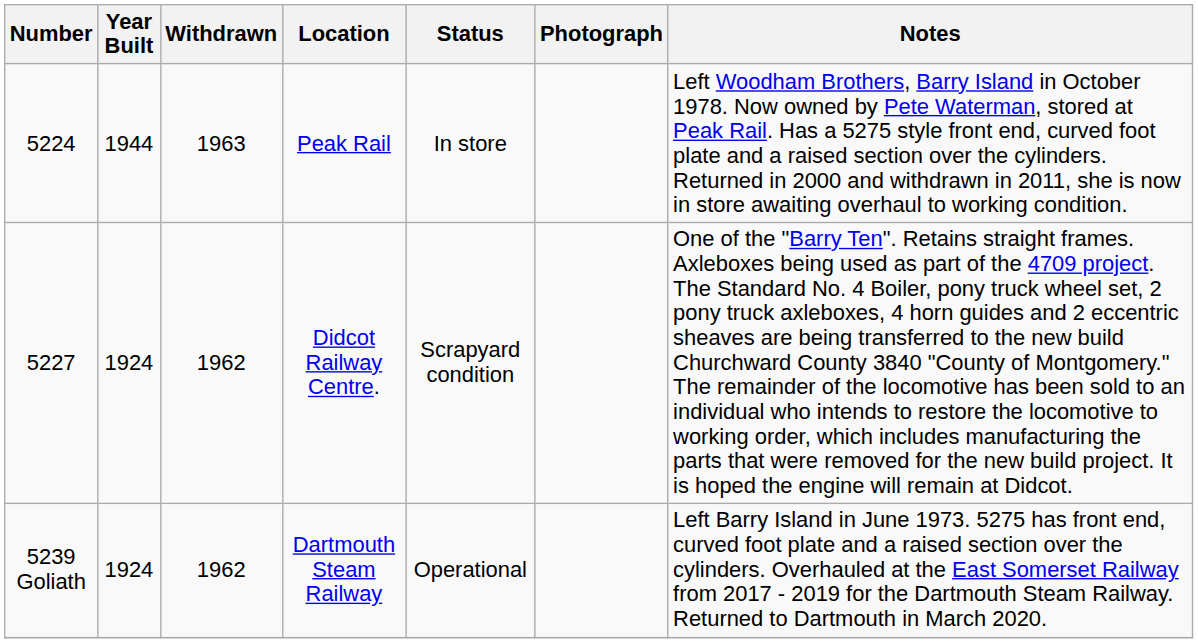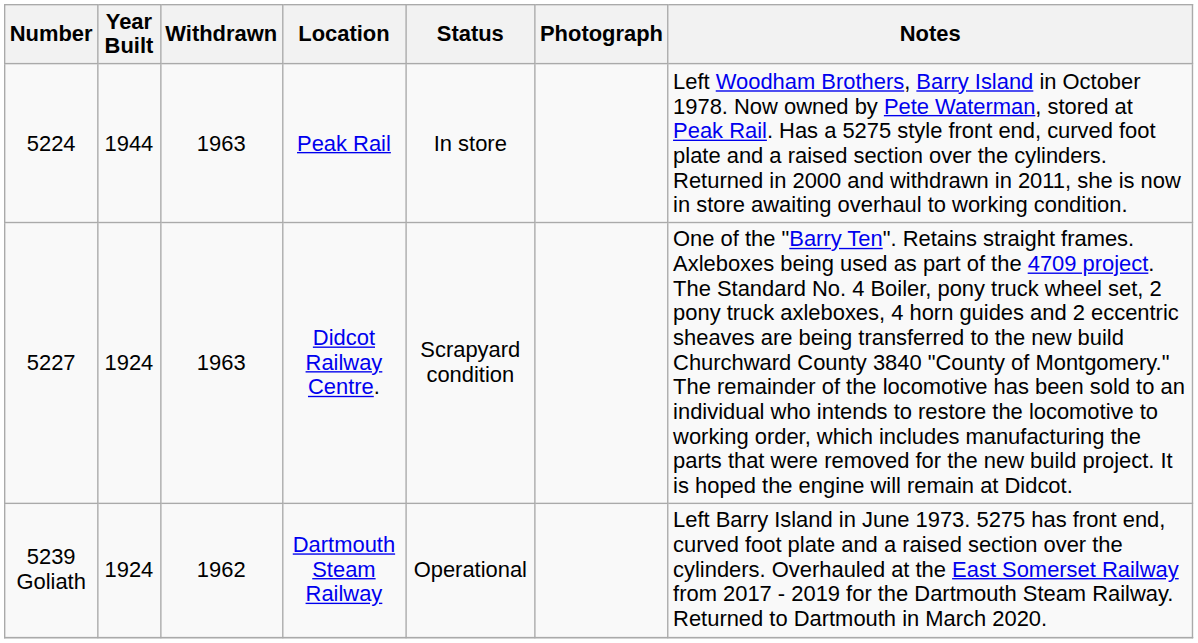 <table class="wikitable">
 <tr>
 <th>Number</th>
 <th>Year Built</th>
 <th>Withdrawn</th>
 <th>Location</th>
 <th>Status</th>
 <th><strong>Photograph</strong></th>
 <th>Notes</th>
 </tr>
 <tr>
 <td align=center>5224</td>
 <td align=center>1944</td>
 <td align=center>1963</td>
 <td align=center><a href='#'>Peak Rail</a></td>
 <td align=center>In store</td>
 <td></td>
 <td align="left">Left <a href='#'>Woodham Brothers</a>, <a href='#'>Barry Island</a> in October 1978. Now owned by <a href='#'>Pete Waterman</a>, stored at <a href='#'>Peak Rail</a>. Has a 5275 style front end, curved foot plate and a raised section over the cylinders. Returned in 2000 and withdrawn in 2011, she is now in store awaiting overhaul to working condition.</td>
 </tr>
 <tr>
 <td align=center>5227</td>
 <td align=center>1924</td>
-<td align=center>1962</td>
+<td align=center>1963</td>
 <td align=center><a href='#'>Didcot Railway Centre</a>.</td>
 <td align=center>Scrapyard condition</td>
 <td></td>
 <td align="left">One of the "<a href='#'>Barry Ten</a>". Retains straight frames. Axleboxes being used as part of the <a href='#'>4709 project</a>. The Standard No. 4 Boiler, pony truck wheel set, 2 pony truck axleboxes, 4 horn guides and 2 eccentric sheaves are being transferred to the new build Churchward County 3840 "County of Montgomery." The remainder of the locomotive has been sold to an individual who intends to restore the locomotive to working order, which includes manufacturing the parts that were removed for the new build project. It is hoped the engine will remain at Didcot.</td>
 </tr>
 <tr>
 <td align=center>5239<br>Goliath</td>
 <td align=center>1924</td>
 <td align=center>1962</td>
 <td align=center><a href='#'>Dartmouth Steam Railway</a></td>
 <td align=center>Operational</td>
 <td></td>
 <td align="left">Left Barry Island in June 1973. 5275 has front end, curved foot plate and a raised section over the cylinders. Overhauled at the <a href='#'>East Somerset Railway</a> from 2017 - 2019 for the Dartmouth Steam Railway. Returned to Dartmouth in March 2020.</td>
 </tr>
 <tr>
 </tr>
 </table>
